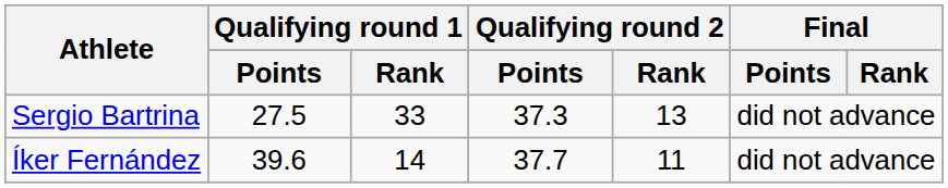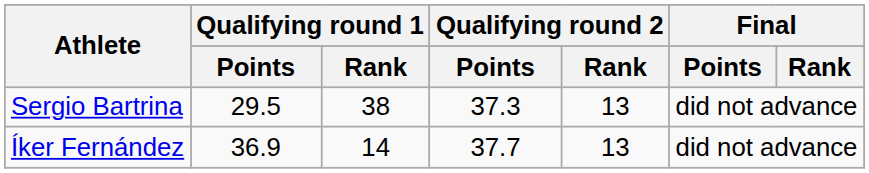 <table class="wikitable" style="font-size:90%">
 <tr>
 <th rowspan="2">Athlete</th>
 <th colspan="2">Qualifying round 1</th>
 <th colspan="2">Qualifying round 2</th>
 <th colspan="2">Final</th>
 </tr>
 <tr>
 <th>Points</th>
 <th>Rank</th>
 <th>Points</th>
 <th>Rank</th>
 <th>Points</th>
 <th>Rank</th>
 </tr>
 <tr>
 <td><a href='#'>Sergio Bartrina</a></td>
-<td align="center">27.5</td>
-<td align="center">33</td>
+<td align="center">29.5</td>
+<td align="center">38</td>
 <td align="center">37.3</td>
 <td align="center">13</td>
 <td colspan="2">did not advance</td>
 </tr>
 <tr>
 <td><a href='#'>Íker Fernández</a></td>
-<td align="center">39.6</td>
+<td align="center">36.9</td>
 <td align="center">14</td>
 <td align="center">37.7</td>
-<td align="center">11</td>
+<td align="center">13</td>
 <td colspan="2">did not advance</td>
 </tr>
 </table>
